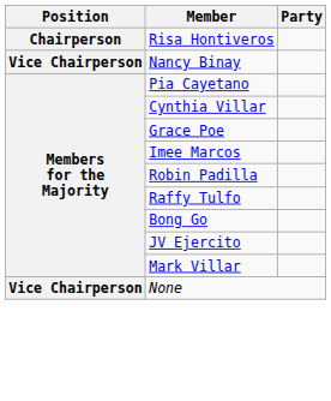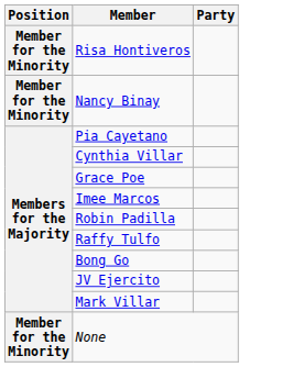 <table class="wikitable">
 <tr>
 <th>Position</th>
 <th>Member</th>
 <th colspan="2">Party</th>
 </tr>
 <tr>
-<th><strong>Chairperson</strong></th>
+<th><strong>Member</strong><br><strong>for the</strong><br><strong>Minority</strong></th>
 <td><a href='#'>Risa Hontiveros</a></td>
 <td></td>
 </tr>
 <tr>
-<th><strong>Vice Chairperson</strong></th>
+<th><strong>Member</strong><br><strong>for the</strong><br><strong>Minority</strong></th>
 <td><a href='#'>Nancy Binay</a></td>
 <td></td>
 </tr>
 <tr>
 <th rowspan="9"><strong>Members</strong><br><strong>for the</strong><br><strong>Majority</strong></th>
 <td><a href='#'>Pia Cayetano</a></td>
 <td></td>
 </tr>
 <tr>
 <td><a href='#'>Cynthia Villar</a></td>
 <td></td>
 </tr>
 <tr>
 <td><a href='#'>Grace Poe</a></td>
 <td></td>
 </tr>
 <tr>
 <td><a href='#'>Imee Marcos</a></td>
 <td></td>
 </tr>
 <tr>
 <td><a href='#'>Robin Padilla</a></td>
 <td></td>
 </tr>
 <tr>
 <td><a href='#'>Raffy Tulfo</a></td>
 <td></td>
 </tr>
 <tr>
 <td><a href='#'>Bong Go</a></td>
 <td></td>
 </tr>
 <tr>
 <td><a href='#'>JV Ejercito</a></td>
 <td></td>
 </tr>
 <tr>
 <td><a href='#'>Mark Villar</a></td>
 <td></td>
 </tr>
 <tr>
-<th><strong>Vice Chairperson</strong></th>
+<th><strong>Member</strong><br><strong>for the</strong><br><strong>Minority</strong></th>
 <td colspan=3><em>None</em></td>
 </tr>
 </table>
